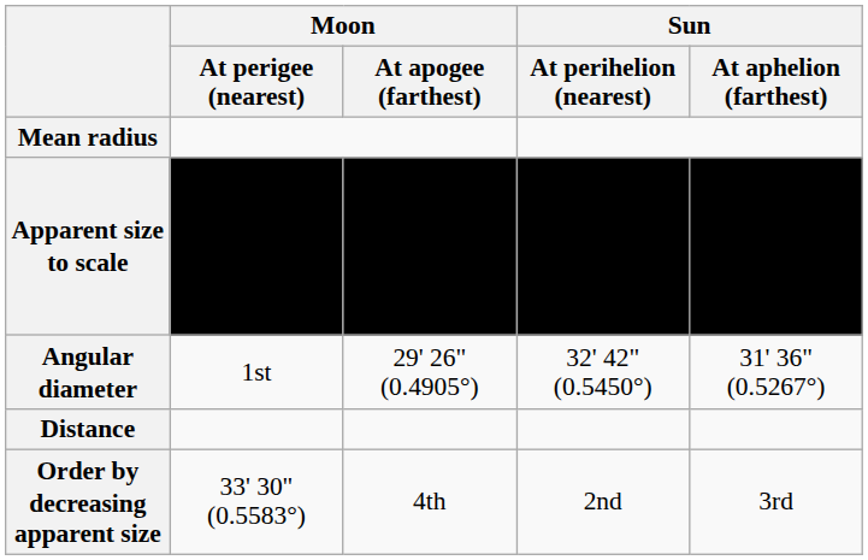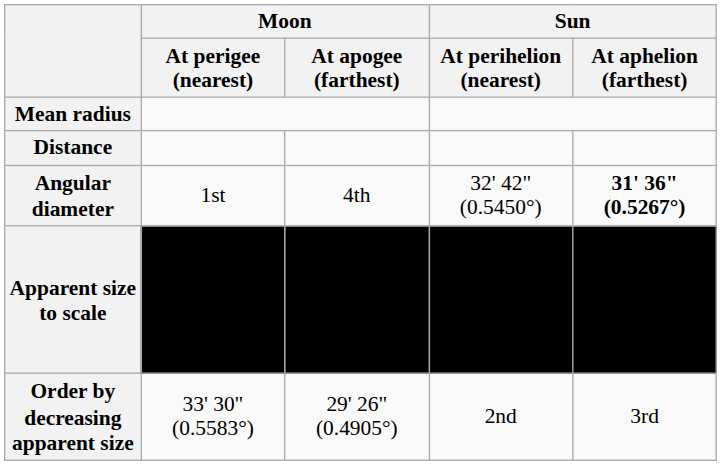 <table class="wikitable" style="text-align:center">
 <tr>
 <th rowspan="2"></th>
 <th colspan="2">Moon</th>
 <th colspan="2">Sun</th>
 </tr>
 <tr>
 <th width="100">At perigee<br>(nearest)</th>
 <th width="100">At apogee<br>(farthest)</th>
 <th width="100">At perihelion<br>(nearest)</th>
 <th width="100">At aphelion<br>(farthest)</th>
 </tr>
 <tr>
 <th>Mean radius</th>
 <td colspan=2></td>
 <td colspan=2></td>
 </tr>
+<tr>
+<th>Distance</th>
+<td></td>
+<td></td>
+<td></td>
+<td></td>
+</tr>
+<tr>
+<th style="line-height: 120%;">Angular<br>diameter</th>
+<td>1st</td>
+<td>4th</td>
+<td>32' 42"<br>(0.5450°)</td>
+<td><strong>31' 36"<br>(0.5267°)</strong></td>
+</tr>
 <tr style="height:110px">
 <th style="line-height:120%">Apparent size<br>to scale</th>
 <td style="background:black"></td>
 <td style="background:black"></td>
 <td style="background:black"></td>
 <td style="background:black"></td>
 </tr>
 <tr>
-<th style="line-height: 120%;">Angular<br>diameter</th>
-<td>1st</td>
-<td>29' 26"<br>(0.4905°)</td>
-<td>32' 42"<br>(0.5450°)</td>
-<td>31' 36"<br>(0.5267°)</td>
-</tr>
-<tr>
-<th>Distance</th>
-<td></td>
-<td></td>
-<td></td>
-<td></td>
-</tr>
-<tr>
 <th style="line-height: 120%;">Order by<br>decreasing<br>apparent size</th>
 <td>33' 30"<br>(0.5583°)</td>
-<td>4th</td>
+<td>29' 26"<br>(0.4905°)</td>
 <td>2nd</td>
 <td>3rd</td>
 </tr>
 </table>
